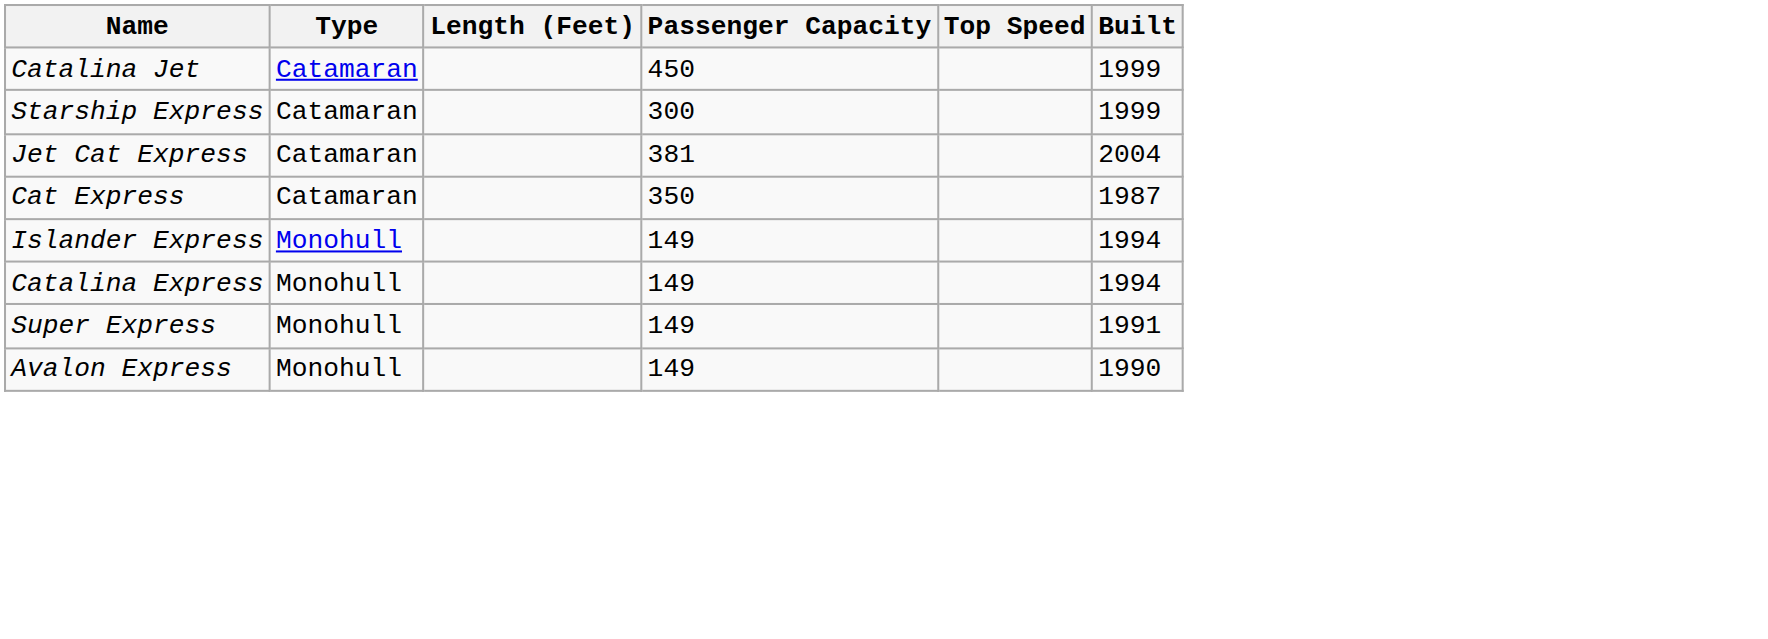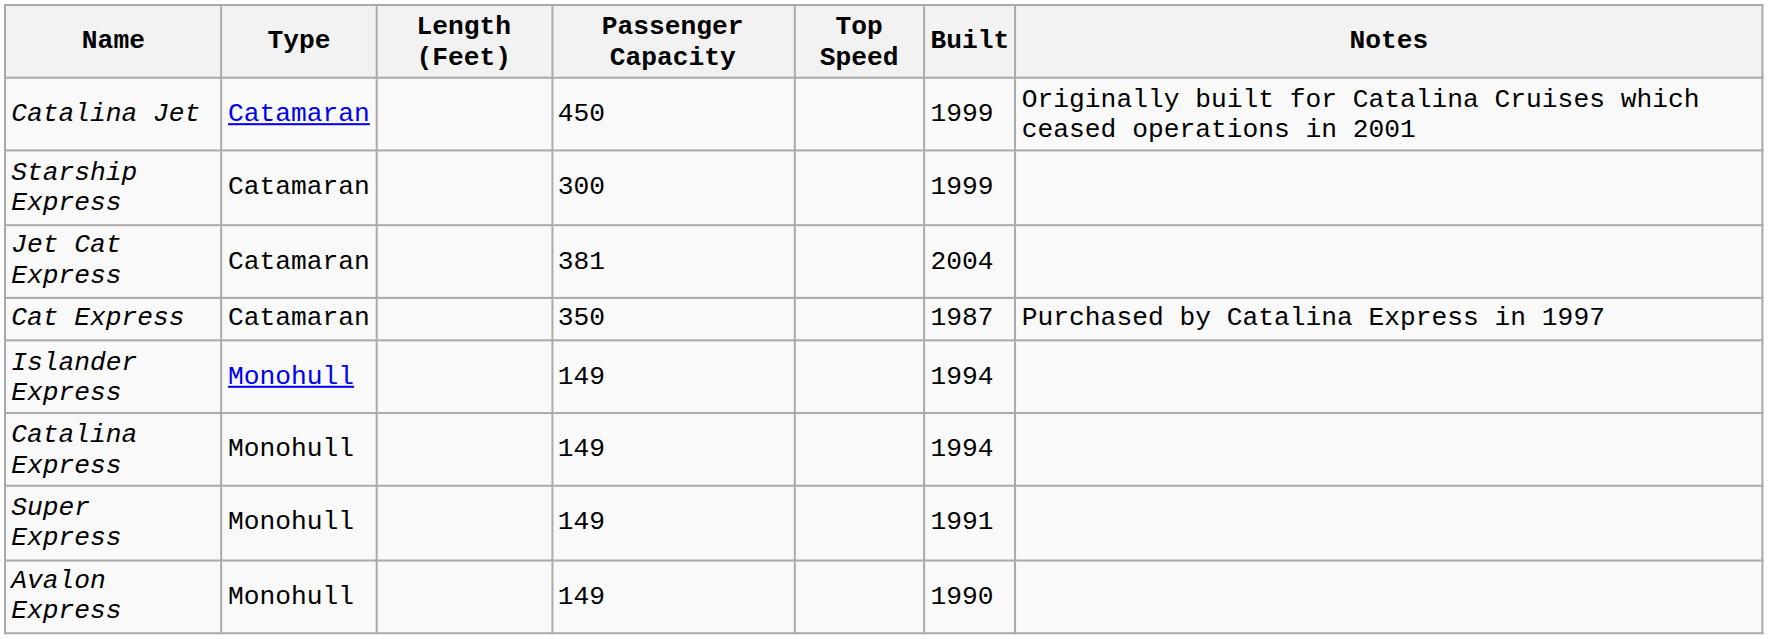 <table class="wikitable sortable">
 <tr>
 <th>Name</th>
 <th>Type</th>
 <th>Length (Feet)</th>
 <th>Passenger Capacity</th>
 <th>Top Speed</th>
 <th>Built</th>
+<th>Notes</th>
 </tr>
 <tr>
 <td><em>Catalina Jet</em></td>
 <td><a href='#'>Catamaran</a></td>
 <td></td>
 <td>450</td>
 <td></td>
 <td>1999</td>
+<td>Originally built for Catalina Cruises which ceased operations in 2001</td>
 </tr>
 <tr>
 <td><em>Starship Express</em></td>
 <td>Catamaran</td>
 <td></td>
 <td>300</td>
 <td></td>
 <td>1999</td>
+<td></td>
 </tr>
 <tr>
 <td><em>Jet Cat Express</em></td>
 <td>Catamaran</td>
 <td></td>
 <td>381</td>
 <td></td>
 <td>2004</td>
+<td></td>
 </tr>
 <tr>
 <td><em>Cat Express</em></td>
 <td>Catamaran</td>
 <td></td>
 <td>350</td>
 <td></td>
 <td>1987</td>
+<td>Purchased by Catalina Express in 1997</td>
 </tr>
 <tr>
 <td><em>Islander Express</em></td>
 <td><a href='#'>Monohull</a></td>
 <td></td>
 <td>149</td>
 <td></td>
 <td>1994</td>
+<td></td>
 </tr>
 <tr>
 <td><em>Catalina Express</em></td>
 <td>Monohull</td>
 <td></td>
 <td>149</td>
 <td></td>
 <td>1994</td>
+<td></td>
 </tr>
 <tr>
 <td><em>Super Express</em></td>
 <td>Monohull</td>
 <td></td>
 <td>149</td>
 <td></td>
 <td>1991</td>
+<td></td>
 </tr>
 <tr>
 <td><em>Avalon Express</em></td>
 <td>Monohull</td>
 <td></td>
 <td>149</td>
 <td></td>
 <td>1990</td>
+<td></td>
 </tr>
 </table>
